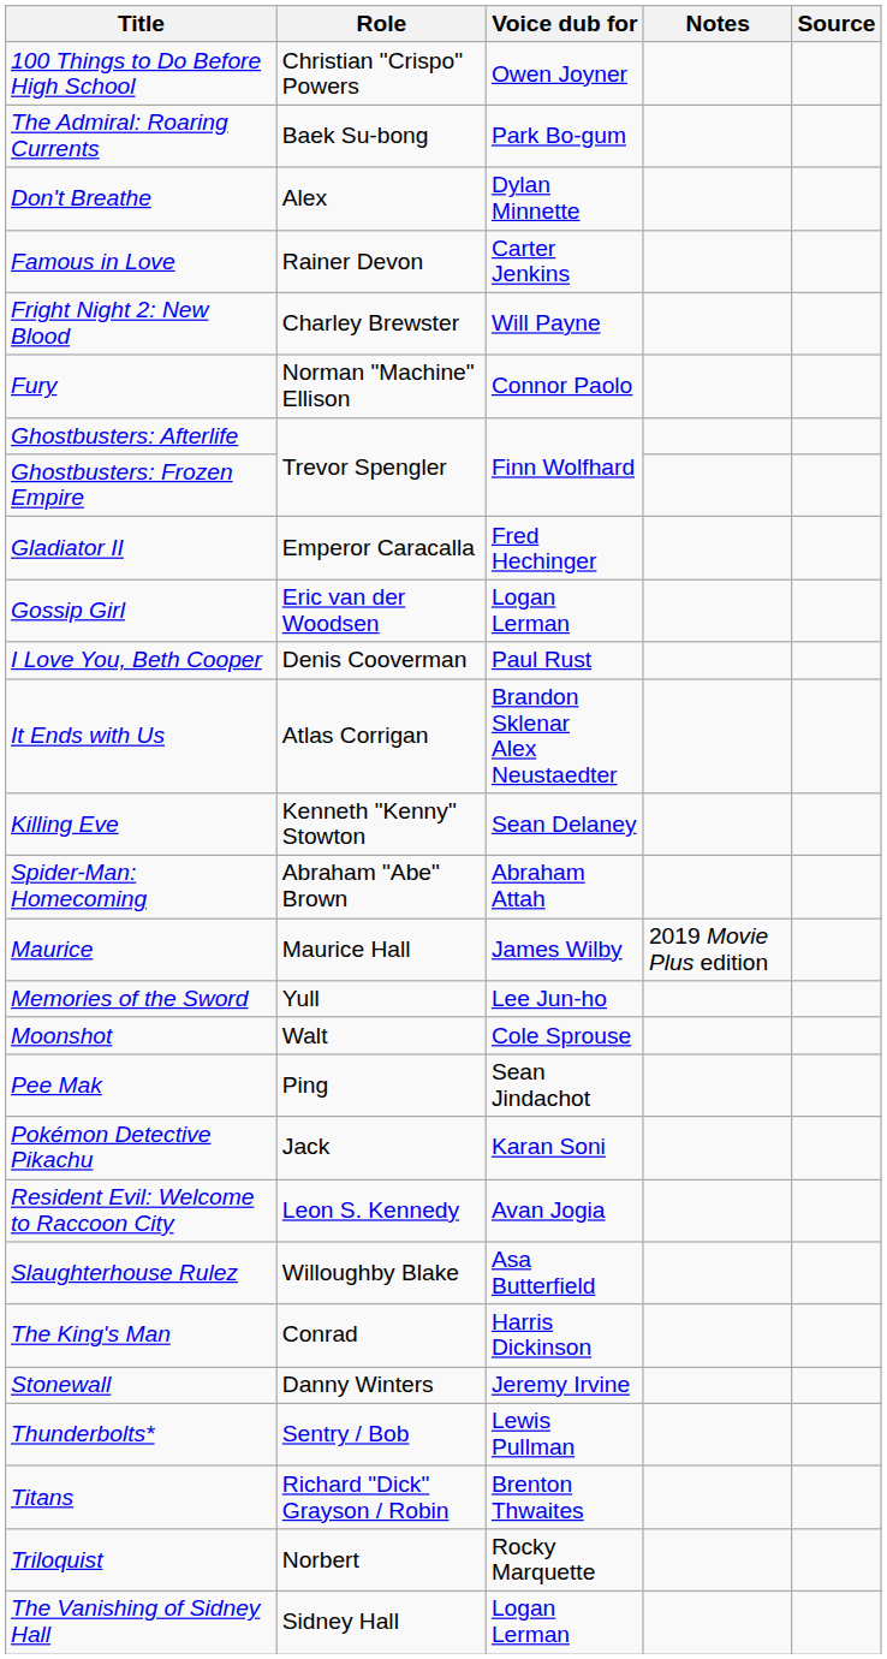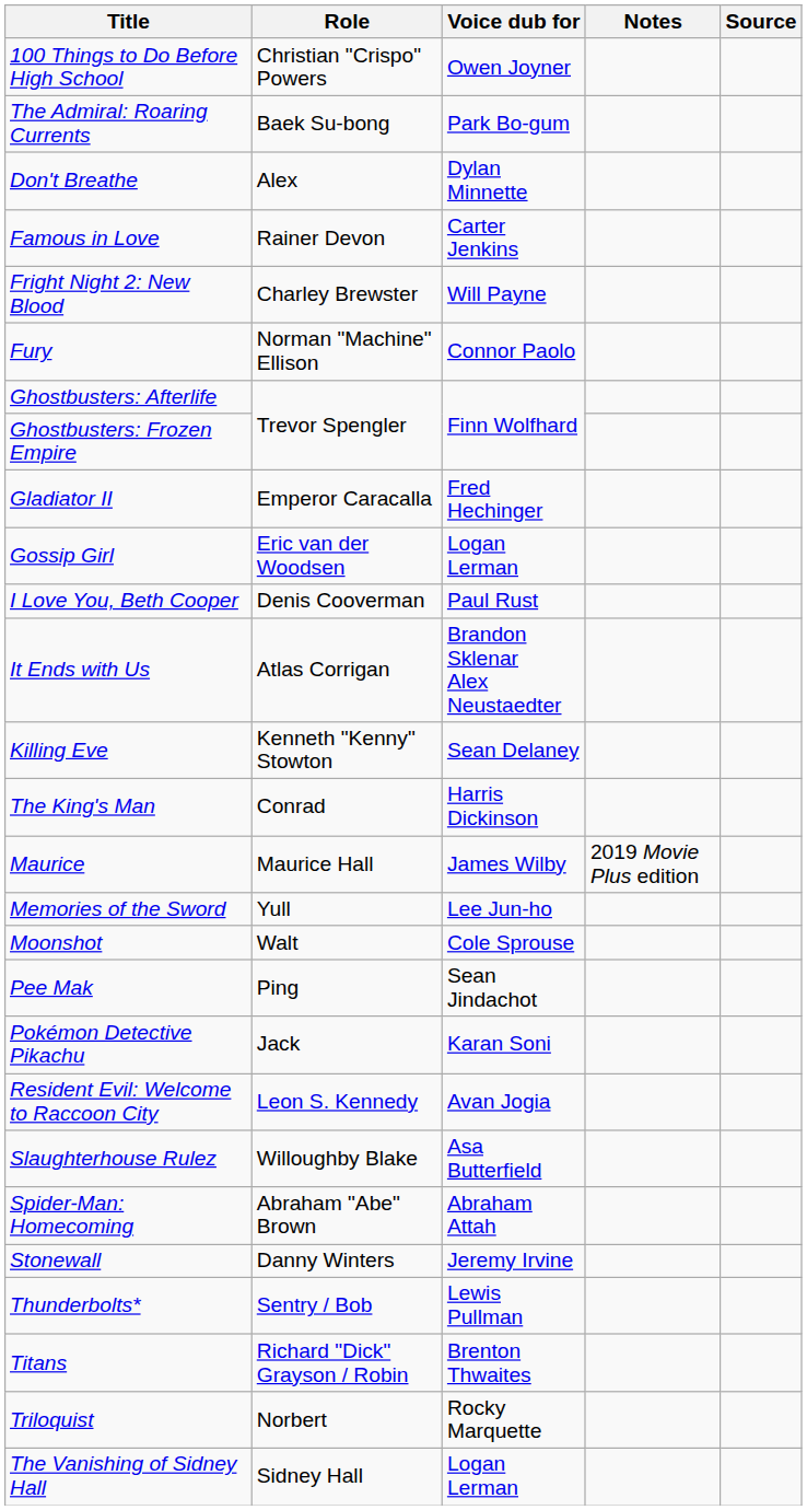 <table class="wikitable sortable plainrowheaders">
 <tr>
 <th>Title</th>
 <th>Role</th>
 <th>Voice dub for</th>
 <th>Notes</th>
 <th class="unsortable">Source</th>
 </tr>
 <tr>
 <td><em><a href='#'>100 Things to Do Before High School</a></em></td>
 <td>Christian "Crispo" Powers</td>
 <td><a href='#'>Owen Joyner</a></td>
 <td></td>
 <td></td>
 </tr>
 <tr>
 <td><em><a href='#'>The Admiral: Roaring Currents</a></em></td>
 <td>Baek Su-bong</td>
 <td><a href='#'>Park Bo-gum</a></td>
 <td></td>
 <td></td>
 </tr>
 <tr>
 <td><em><a href='#'>Don't Breathe</a></em></td>
 <td>Alex</td>
 <td><a href='#'>Dylan Minnette</a></td>
 <td></td>
 <td></td>
 </tr>
 <tr>
 <td><em><a href='#'>Famous in Love</a></em></td>
 <td>Rainer Devon</td>
 <td><a href='#'>Carter Jenkins</a></td>
 <td></td>
 <td></td>
 </tr>
 <tr>
 <td><em><a href='#'>Fright Night 2: New Blood</a></em></td>
 <td>Charley Brewster</td>
 <td><a href='#'>Will Payne</a></td>
 <td></td>
 <td></td>
 </tr>
 <tr>
 <td><em><a href='#'>Fury</a></em></td>
 <td>Norman "Machine" Ellison</td>
 <td><a href='#'>Connor Paolo</a></td>
 <td></td>
 <td></td>
 </tr>
 <tr>
 <td><em><a href='#'>Ghostbusters: Afterlife</a></em></td>
 <td rowspan="2">Trevor Spengler</td>
 <td rowspan="2"><a href='#'>Finn Wolfhard</a></td>
 <td></td>
 <td></td>
 </tr>
 <tr>
 <td><em><a href='#'>Ghostbusters: Frozen Empire</a></em></td>
 <td></td>
 <td></td>
 </tr>
 <tr>
 <td><em><a href='#'>Gladiator II</a></em></td>
 <td>Emperor Caracalla</td>
 <td><a href='#'>Fred Hechinger</a></td>
 <td></td>
 <td></td>
 </tr>
 <tr>
 <td><em><a href='#'>Gossip Girl</a></em></td>
 <td><a href='#'>Eric van der Woodsen</a></td>
 <td><a href='#'>Logan Lerman</a></td>
 <td></td>
 <td></td>
 </tr>
 <tr>
 <td><em><a href='#'>I Love You, Beth Cooper</a></em></td>
 <td>Denis Cooverman</td>
 <td><a href='#'>Paul Rust</a></td>
 <td></td>
 <td></td>
 </tr>
 <tr>
 <td><em><a href='#'>It Ends with Us</a></em></td>
 <td>Atlas Corrigan</td>
 <td><a href='#'>Brandon Sklenar</a><br><a href='#'>Alex Neustaedter</a></td>
 <td></td>
 <td></td>
 </tr>
 <tr>
 <td><em><a href='#'>Killing Eve</a></em></td>
 <td>Kenneth "Kenny" Stowton</td>
 <td><a href='#'>Sean Delaney</a></td>
 <td></td>
 <td></td>
 </tr>
 <tr>
-<td><em><a href='#'>Spider-Man: Homecoming</a></em></td>
-<td>Abraham "Abe" Brown</td>
-<td><a href='#'>Abraham Attah</a></td>
+<td><em><a href='#'>The King's Man</a></em></td>
+<td>Conrad</td>
+<td><a href='#'>Harris Dickinson</a></td>
 <td></td>
 <td></td>
 </tr>
 <tr>
 <td><em><a href='#'>Maurice</a></em></td>
 <td>Maurice Hall</td>
 <td><a href='#'>James Wilby</a></td>
 <td>2019 <em>Movie Plus</em> edition</td>
 <td></td>
 </tr>
 <tr>
 <td><em><a href='#'>Memories of the Sword</a></em></td>
 <td>Yull</td>
 <td><a href='#'>Lee Jun-ho</a></td>
 <td></td>
 <td></td>
 </tr>
 <tr>
 <td><em><a href='#'>Moonshot</a></em></td>
 <td>Walt</td>
 <td><a href='#'>Cole Sprouse</a></td>
 <td></td>
 <td></td>
 </tr>
 <tr>
 <td><em><a href='#'>Pee Mak</a></em></td>
 <td>Ping</td>
 <td>Sean Jindachot</td>
 <td></td>
 <td></td>
 </tr>
 <tr>
 <td><em><a href='#'>Pokémon Detective Pikachu</a></em></td>
 <td>Jack</td>
 <td><a href='#'>Karan Soni</a></td>
 <td></td>
 <td></td>
 </tr>
 <tr>
 <td><em><a href='#'>Resident Evil: Welcome to Raccoon City</a></em></td>
 <td><a href='#'>Leon S. Kennedy</a></td>
 <td><a href='#'>Avan Jogia</a></td>
 <td></td>
 <td></td>
 </tr>
 <tr>
 <td><em><a href='#'>Slaughterhouse Rulez</a></em></td>
 <td>Willoughby Blake</td>
 <td><a href='#'>Asa Butterfield</a></td>
 <td></td>
 <td></td>
 </tr>
 <tr>
-<td><em><a href='#'>The King's Man</a></em></td>
-<td>Conrad</td>
-<td><a href='#'>Harris Dickinson</a></td>
+<td><em><a href='#'>Spider-Man: Homecoming</a></em></td>
+<td>Abraham "Abe" Brown</td>
+<td><a href='#'>Abraham Attah</a></td>
 <td></td>
 <td></td>
 </tr>
 <tr>
 <td><em><a href='#'>Stonewall</a></em></td>
 <td>Danny Winters</td>
 <td><a href='#'>Jeremy Irvine</a></td>
 <td></td>
 <td></td>
 </tr>
 <tr>
 <td><em><a href='#'>Thunderbolts*</a></em></td>
 <td><a href='#'>Sentry / Bob</a></td>
 <td><a href='#'>Lewis Pullman</a></td>
 <td></td>
 <td></td>
 </tr>
 <tr>
 <td><em><a href='#'>Titans</a></em></td>
 <td><a href='#'>Richard "Dick" Grayson / Robin</a></td>
 <td><a href='#'>Brenton Thwaites</a></td>
 <td></td>
 <td></td>
 </tr>
 <tr>
 <td><em><a href='#'>Triloquist</a></em></td>
 <td>Norbert</td>
 <td>Rocky Marquette</td>
 <td></td>
 <td></td>
 </tr>
 <tr>
 <td><em><a href='#'>The Vanishing of Sidney Hall</a></em></td>
 <td>Sidney Hall</td>
 <td><a href='#'>Logan Lerman</a></td>
 <td></td>
 <td></td>
 </tr>
 </table>
